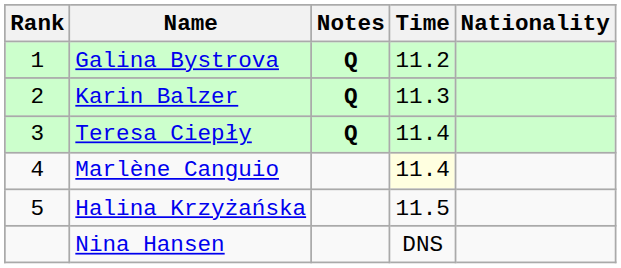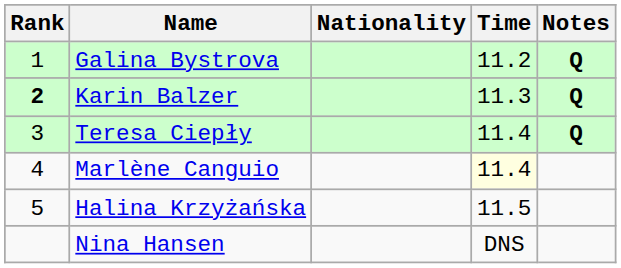 <table class="wikitable sortable" style="text-align:center">
 <tr>
 <th>Rank</th>
 <th>Name</th>
+<th>Nationality</th>
+<th>Time</th>
 <th>Notes</th>
-<th>Time</th>
-<th>Nationality</th>
 </tr>
 <tr bgcolor=ccffcc>
 <td>1</td>
 <td align=left><a href='#'>Galina Bystrova</a></td>
+<td align=left></td>
+<td>11.2</td>
 <td><strong>Q</strong></td>
-<td>11.2</td>
-<td align=left></td>
 </tr>
 <tr bgcolor=ccffcc>
-<td>2</td>
+<td><strong>2</strong></td>
 <td align=left><a href='#'>Karin Balzer</a></td>
+<td align=left></td>
+<td>11.3</td>
 <td><strong>Q</strong></td>
-<td>11.3</td>
-<td align=left></td>
 </tr>
 <tr bgcolor=ccffcc>
 <td>3</td>
 <td align=left><a href='#'>Teresa Ciepły</a></td>
+<td align=left></td>
+<td>11.4</td>
 <td><strong>Q</strong></td>
-<td>11.4</td>
-<td align=left></td>
 </tr>
 <tr>
 <td>4</td>
 <td align=left><a href='#'>Marlène Canguio</a></td>
+<td align=left></td>
+<td style="background: lightyellow;">11.4</td>
 <td></td>
-<td style="background: lightyellow;">11.4</td>
-<td align=left></td>
 </tr>
 <tr>
 <td>5</td>
 <td align=left><a href='#'>Halina Krzyżańska</a></td>
+<td align=left></td>
+<td>11.5</td>
 <td></td>
-<td>11.5</td>
-<td align=left></td>
 </tr>
 <tr>
 <td></td>
 <td align=left><a href='#'>Nina Hansen</a></td>
+<td align=left></td>
+<td>DNS</td>
 <td></td>
-<td>DNS</td>
-<td align=left></td>
 </tr>
 </table>
